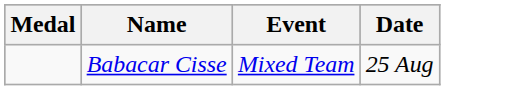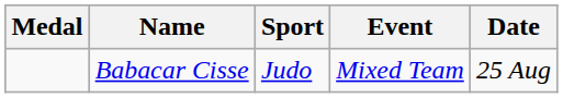 <table class="wikitable sortable" style="font-size:90%">
 <tr>
 <th>Medal</th>
 <th>Name</th>
+<th>Sport</th>
 <th>Event</th>
 <th>Date</th>
 </tr>
 <tr>
 <td><em></em></td>
 <td><em><a href='#'>Babacar Cisse</a></em></td>
+<td><em><a href='#'>Judo</a></em></td>
 <td><em><a href='#'>Mixed Team</a></em></td>
 <td><em>25 Aug</em></td>
 </tr>
 </table>
